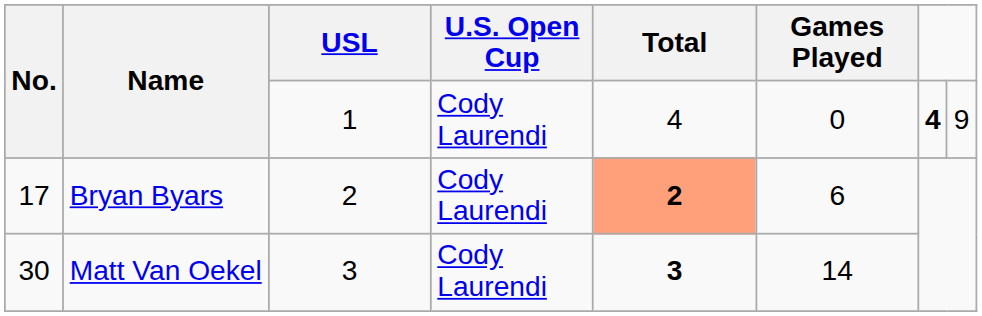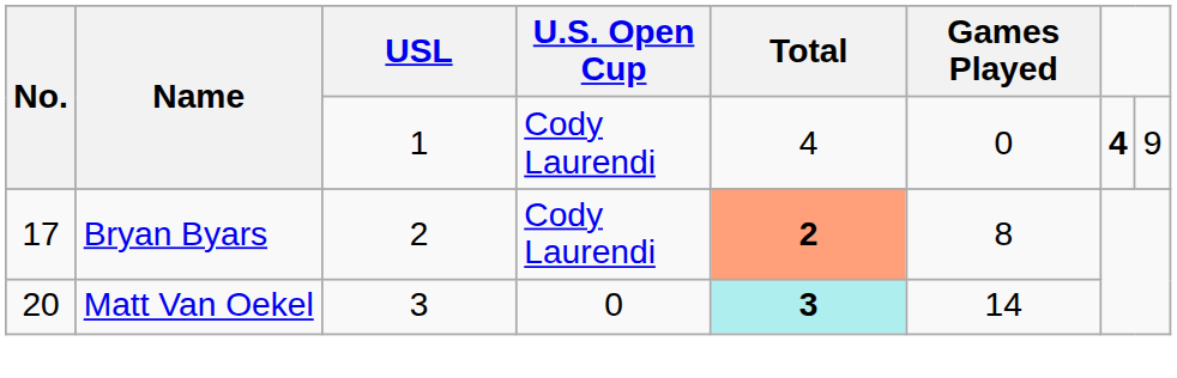 <table class="wikitable sortable" style="text-align: center;">
 <tr>
 <th rowspan=2>No.</th>
 <th rowspan=2>Name</th>
 <th style="width:85px;"><a href='#'>USL</a></th>
 <th style="width:85px;"><a href='#'>U.S. Open Cup</a></th>
 <th style="width:85px;"><strong>Total</strong></th>
 <th style="width:85px;"><strong>Games Played</strong></th>
 </tr>
 <tr>
 <td>1</td>
 <td align=left> <a href='#'>Cody Laurendi</a></td>
 <td>4</td>
 <td>0</td>
 <td><strong>4</strong></td>
 <td>9</td>
 </tr>
 <tr>
 <td>17</td>
 <td align=left> <a href='#'>Bryan Byars</a></td>
 <td>2</td>
 <td align=left> <a href='#'>Cody Laurendi</a></td>
 <td style="background: lightsalmon;"><strong>2</strong></td>
-<td>6</td>
+<td>8</td>
 </tr>
 <tr>
-<td>30</td>
+<td>20</td>
 <td align=left> <a href='#'>Matt Van Oekel</a></td>
 <td>3</td>
-<td align=left> <a href='#'>Cody Laurendi</a></td>
-<td><strong>3</strong></td>
+<td>0</td>
+<td style="background: paleturquoise;"><strong>3</strong></td>
 <td>14</td>
 </tr>
 </table>
